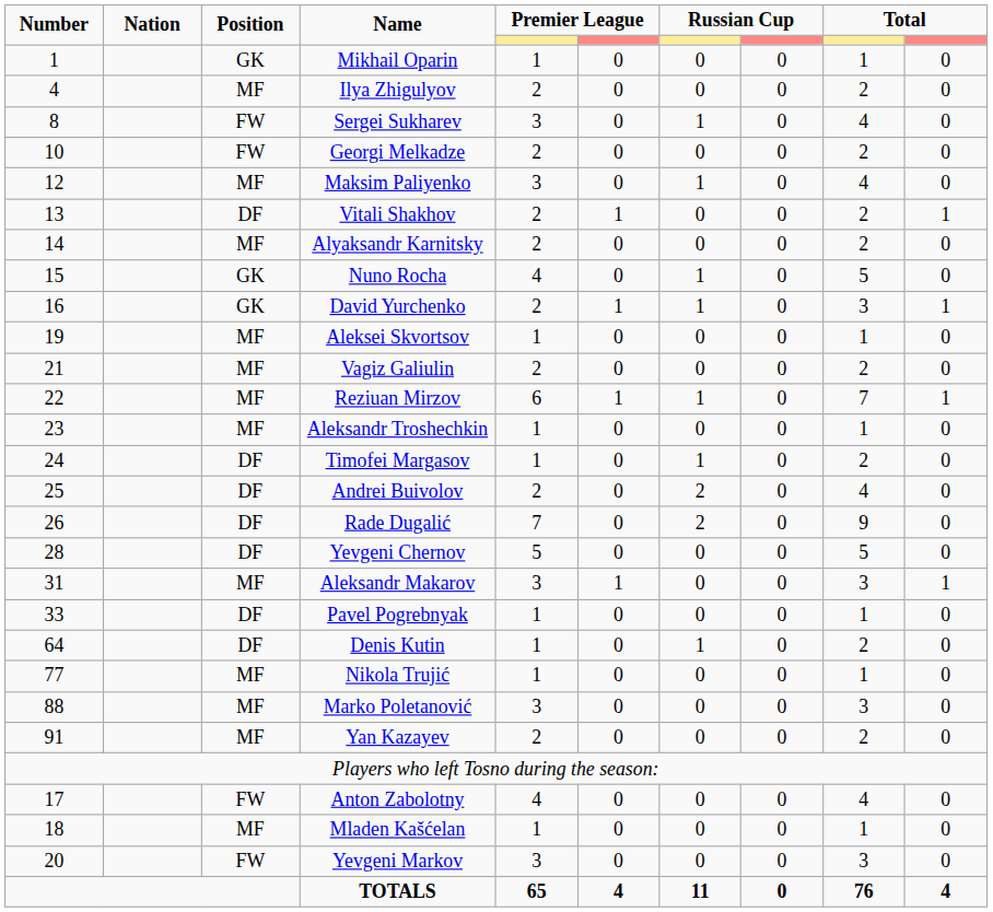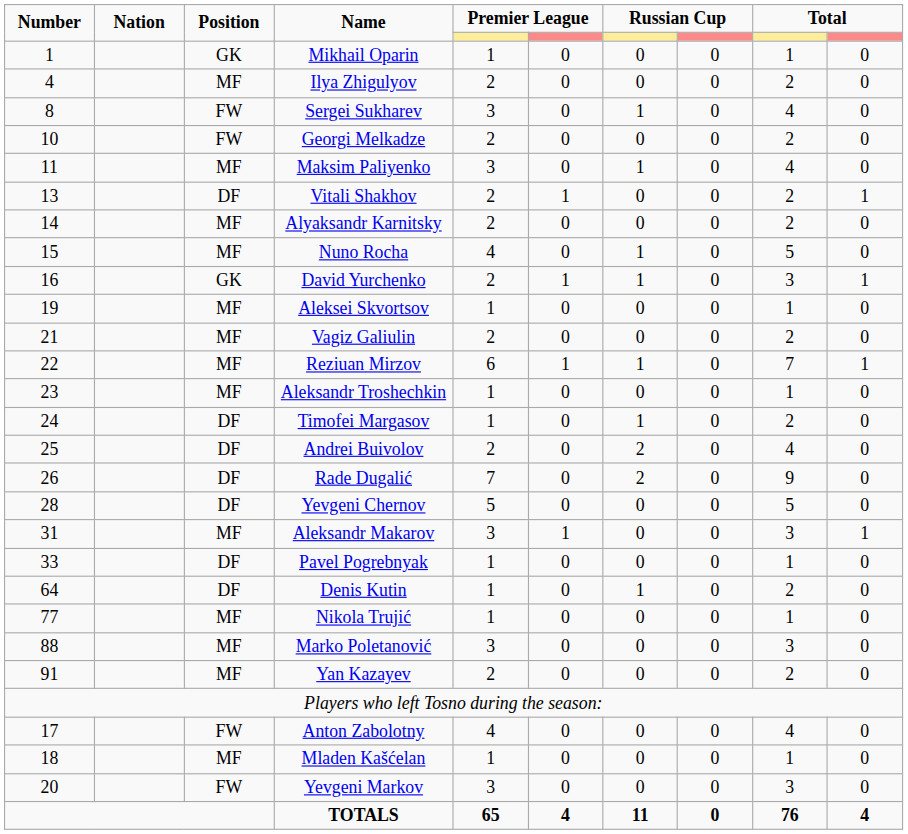 <table class="wikitable" style="font-size: 100%; text-align: center;">
 <tr>
 <td rowspan=2 width="10%" align=center><strong>Number</strong></td>
 <td rowspan=2 width="10%" align=center><strong>Nation</strong></td>
 <td rowspan=2 width="10%" align=center><strong>Position</strong></td>
 <td rowspan=2 width="20%" align=center><strong>Name</strong></td>
 <td colspan=2 align=center><strong>Premier League</strong></td>
 <td colspan=2 align=center><strong>Russian Cup</strong></td>
 <td colspan=2 align=center><strong>Total</strong></td>
 </tr>
 <tr>
 <th width=60 style="background: #FFEE99"></th>
 <th width=60 style="background: #FF8888"></th>
 <th width=60 style="background: #FFEE99"></th>
 <th width=60 style="background: #FF8888"></th>
 <th width=60 style="background: #FFEE99"></th>
 <th width=60 style="background: #FF8888"></th>
 </tr>
 <tr>
 <td>1</td>
 <td></td>
 <td>GK</td>
 <td><a href='#'>Mikhail Oparin</a></td>
 <td>1</td>
 <td>0</td>
 <td>0</td>
 <td>0</td>
 <td>1</td>
 <td>0</td>
 </tr>
 <tr>
 <td>4</td>
 <td></td>
 <td>MF</td>
 <td><a href='#'>Ilya Zhigulyov</a></td>
 <td>2</td>
 <td>0</td>
 <td>0</td>
 <td>0</td>
 <td>2</td>
 <td>0</td>
 </tr>
 <tr>
 <td>8</td>
 <td></td>
 <td>FW</td>
 <td><a href='#'>Sergei Sukharev</a></td>
 <td>3</td>
 <td>0</td>
 <td>1</td>
 <td>0</td>
 <td>4</td>
 <td>0</td>
 </tr>
 <tr>
 <td>10</td>
 <td></td>
 <td>FW</td>
 <td><a href='#'>Georgi Melkadze</a></td>
 <td>2</td>
 <td>0</td>
 <td>0</td>
 <td>0</td>
 <td>2</td>
 <td>0</td>
 </tr>
 <tr>
-<td>12</td>
+<td>11</td>
 <td></td>
 <td>MF</td>
 <td><a href='#'>Maksim Paliyenko</a></td>
 <td>3</td>
 <td>0</td>
 <td>1</td>
 <td>0</td>
 <td>4</td>
 <td>0</td>
 </tr>
 <tr>
 <td>13</td>
 <td></td>
 <td>DF</td>
 <td><a href='#'>Vitali Shakhov</a></td>
 <td>2</td>
 <td>1</td>
 <td>0</td>
 <td>0</td>
 <td>2</td>
 <td>1</td>
 </tr>
 <tr>
 <td>14</td>
 <td></td>
 <td>MF</td>
 <td><a href='#'>Alyaksandr Karnitsky</a></td>
 <td>2</td>
 <td>0</td>
 <td>0</td>
 <td>0</td>
 <td>2</td>
 <td>0</td>
 </tr>
 <tr>
 <td>15</td>
 <td></td>
-<td>GK</td>
+<td>MF</td>
 <td><a href='#'>Nuno Rocha</a></td>
 <td>4</td>
 <td>0</td>
 <td>1</td>
 <td>0</td>
 <td>5</td>
 <td>0</td>
 </tr>
 <tr>
 <td>16</td>
 <td></td>
 <td>GK</td>
 <td><a href='#'>David Yurchenko</a></td>
 <td>2</td>
 <td>1</td>
 <td>1</td>
 <td>0</td>
 <td>3</td>
 <td>1</td>
 </tr>
 <tr>
 <td>19</td>
 <td></td>
 <td>MF</td>
 <td><a href='#'>Aleksei Skvortsov</a></td>
 <td>1</td>
 <td>0</td>
 <td>0</td>
 <td>0</td>
 <td>1</td>
 <td>0</td>
 </tr>
 <tr>
 <td>21</td>
 <td></td>
 <td>MF</td>
 <td><a href='#'>Vagiz Galiulin</a></td>
 <td>2</td>
 <td>0</td>
 <td>0</td>
 <td>0</td>
 <td>2</td>
 <td>0</td>
 </tr>
 <tr>
 <td>22</td>
 <td></td>
 <td>MF</td>
 <td><a href='#'>Reziuan Mirzov</a></td>
 <td>6</td>
 <td>1</td>
 <td>1</td>
 <td>0</td>
 <td>7</td>
 <td>1</td>
 </tr>
 <tr>
 <td>23</td>
 <td></td>
 <td>MF</td>
 <td><a href='#'>Aleksandr Troshechkin</a></td>
 <td>1</td>
 <td>0</td>
 <td>0</td>
 <td>0</td>
 <td>1</td>
 <td>0</td>
 </tr>
 <tr>
 <td>24</td>
 <td></td>
 <td>DF</td>
 <td><a href='#'>Timofei Margasov</a></td>
 <td>1</td>
 <td>0</td>
 <td>1</td>
 <td>0</td>
 <td>2</td>
 <td>0</td>
 </tr>
 <tr>
 <td>25</td>
 <td></td>
 <td>DF</td>
 <td><a href='#'>Andrei Buivolov</a></td>
 <td>2</td>
 <td>0</td>
 <td>2</td>
 <td>0</td>
 <td>4</td>
 <td>0</td>
 </tr>
 <tr>
 <td>26</td>
 <td></td>
 <td>DF</td>
 <td><a href='#'>Rade Dugalić</a></td>
 <td>7</td>
 <td>0</td>
 <td>2</td>
 <td>0</td>
 <td>9</td>
 <td>0</td>
 </tr>
 <tr>
 <td>28</td>
 <td></td>
 <td>DF</td>
 <td><a href='#'>Yevgeni Chernov</a></td>
 <td>5</td>
 <td>0</td>
 <td>0</td>
 <td>0</td>
 <td>5</td>
 <td>0</td>
 </tr>
 <tr>
 <td>31</td>
 <td></td>
 <td>MF</td>
 <td><a href='#'>Aleksandr Makarov</a></td>
 <td>3</td>
 <td>1</td>
 <td>0</td>
 <td>0</td>
 <td>3</td>
 <td>1</td>
 </tr>
 <tr>
 <td>33</td>
 <td></td>
 <td>DF</td>
 <td><a href='#'>Pavel Pogrebnyak</a></td>
 <td>1</td>
 <td>0</td>
 <td>0</td>
 <td>0</td>
 <td>1</td>
 <td>0</td>
 </tr>
 <tr>
 <td>64</td>
 <td></td>
 <td>DF</td>
 <td><a href='#'>Denis Kutin</a></td>
 <td>1</td>
 <td>0</td>
 <td>1</td>
 <td>0</td>
 <td>2</td>
 <td>0</td>
 </tr>
 <tr>
 <td>77</td>
 <td></td>
 <td>MF</td>
 <td><a href='#'>Nikola Trujić</a></td>
 <td>1</td>
 <td>0</td>
 <td>0</td>
 <td>0</td>
 <td>1</td>
 <td>0</td>
 </tr>
 <tr>
 <td>88</td>
 <td></td>
 <td>MF</td>
 <td><a href='#'>Marko Poletanović</a></td>
 <td>3</td>
 <td>0</td>
 <td>0</td>
 <td>0</td>
 <td>3</td>
 <td>0</td>
 </tr>
 <tr>
 <td>91</td>
 <td></td>
 <td>MF</td>
 <td><a href='#'>Yan Kazayev</a></td>
 <td>2</td>
 <td>0</td>
 <td>0</td>
 <td>0</td>
 <td>2</td>
 <td>0</td>
 </tr>
 <tr>
 <td colspan=14><em>Players who left Tosno during the season:</em></td>
 </tr>
 <tr>
 <td>17</td>
 <td></td>
 <td>FW</td>
 <td><a href='#'>Anton Zabolotny</a></td>
 <td>4</td>
 <td>0</td>
 <td>0</td>
 <td>0</td>
 <td>4</td>
 <td>0</td>
 </tr>
 <tr>
 <td>18</td>
 <td></td>
 <td>MF</td>
 <td><a href='#'>Mladen Kašćelan</a></td>
 <td>1</td>
 <td>0</td>
 <td>0</td>
 <td>0</td>
 <td>1</td>
 <td>0</td>
 </tr>
 <tr>
 <td>20</td>
 <td></td>
 <td>FW</td>
 <td><a href='#'>Yevgeni Markov</a></td>
 <td>3</td>
 <td>0</td>
 <td>0</td>
 <td>0</td>
 <td>3</td>
 <td>0</td>
 </tr>
 <tr>
 <td colspan=3></td>
 <td><strong>TOTALS</strong></td>
 <td><strong>65</strong></td>
 <td><strong>4</strong></td>
 <td><strong>11</strong></td>
 <td><strong>0</strong></td>
 <td><strong>76</strong></td>
 <td><strong>4</strong></td>
 </tr>
 </table>
